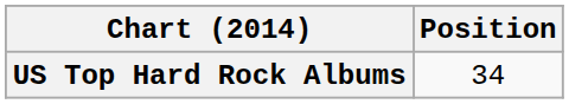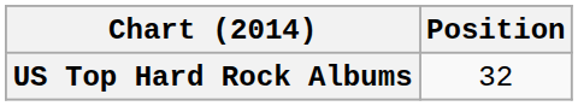 <table class="wikitable plainrowheaders" style="text-align:center">
 <tr>
 <th scope="col">Chart (2014)</th>
 <th scope="col">Position</th>
 </tr>
 <tr>
 <th scope="row">US Top Hard Rock Albums</th>
-<td>34</td>
+<td>32</td>
 </tr>
 </table>
